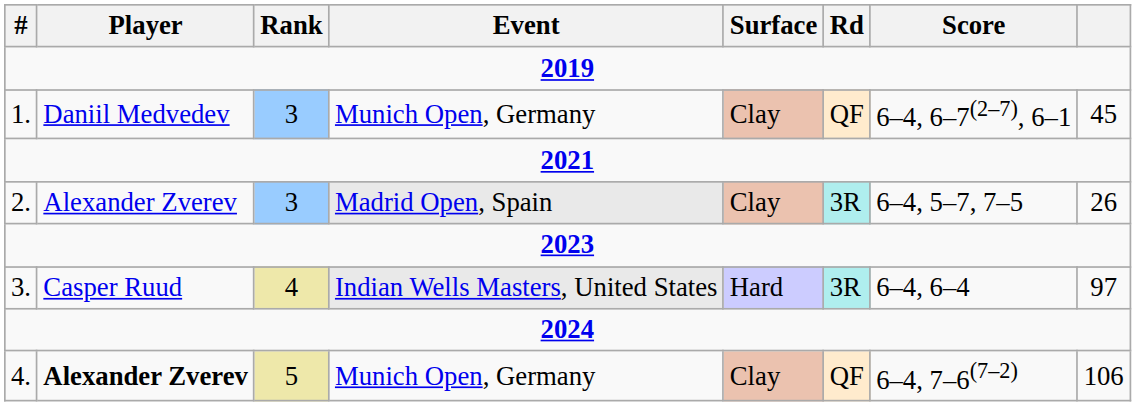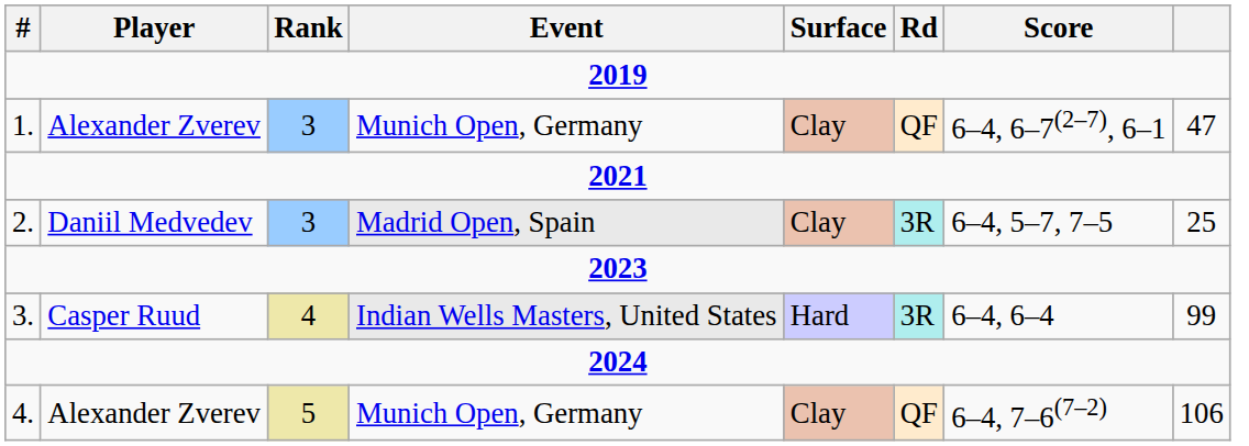 <table class="wikitable sortable">
 <tr>
 <th>#</th>
 <th>Player</th>
 <th>Rank</th>
 <th>Event</th>
 <th>Surface</th>
 <th>Rd</th>
 <th>Score</th>
 <th></th>
 </tr>
 <tr>
 <td colspan=8 style=text-align:center><strong><a href='#'>2019</a></strong></td>
 </tr>
 <tr>
 <td>1.</td>
-<td> <a href='#'>Daniil Medvedev</a></td>
+<td> <a href='#'>Alexander Zverev</a></td>
 <td style=text-align:center bgcolor=99ccff>3</td>
 <td><a href='#'>Munich Open</a>, Germany</td>
 <td bgcolor=ebc2af>Clay</td>
 <td bgcolor=ffebcd>QF</td>
 <td>6–4, 6–7<sup>(2–7)</sup>, 6–1</td>
-<td style=text-align:center>45</td>
+<td style=text-align:center>47</td>
 </tr>
 <tr>
 <td colspan=8 style=text-align:center><strong><a href='#'>2021</a></strong></td>
 </tr>
 <tr>
 <td>2.</td>
-<td> <a href='#'>Alexander Zverev</a></td>
+<td> <a href='#'>Daniil Medvedev</a></td>
 <td style=text-align:center bgcolor=99ccff>3</td>
 <td bgcolor=e9e9e9><a href='#'>Madrid Open</a>, Spain</td>
 <td bgcolor=ebc2af>Clay</td>
 <td bgcolor=afeeee>3R</td>
 <td>6–4, 5–7, 7–5</td>
-<td style=text-align:center>26</td>
+<td style=text-align:center>25</td>
 </tr>
 <tr>
 <td colspan=8 style=text-align:center><strong><a href='#'>2023</a></strong></td>
 </tr>
 <tr>
 <td>3.</td>
 <td> <a href='#'>Casper Ruud</a></td>
 <td style=text-align:center bgcolor=eee8aa>4</td>
 <td bgcolor=e9e9e9><a href='#'>Indian Wells Masters</a>, United States</td>
 <td bgcolor=ccccff>Hard</td>
 <td bgcolor=afeeee>3R</td>
 <td>6–4, 6–4</td>
-<td style=text-align:center>97</td>
+<td style=text-align:center>99</td>
 </tr>
 <tr>
 <td colspan=8 style=text-align:center><strong><a href='#'>2024</a></strong></td>
 </tr>
 <tr>
 <td>4.</td>
-<td><strong> Alexander Zverev</strong></td>
+<td> Alexander Zverev</td>
 <td style=text-align:center bgcolor=eee8aa>5</td>
 <td><a href='#'>Munich Open</a>, Germany</td>
 <td bgcolor=ebc2af>Clay</td>
 <td bgcolor=ffebcd>QF</td>
 <td>6–4, 7–6<sup>(7–2)</sup></td>
 <td style=text-align:center>106</td>
 </tr>
 </table>
